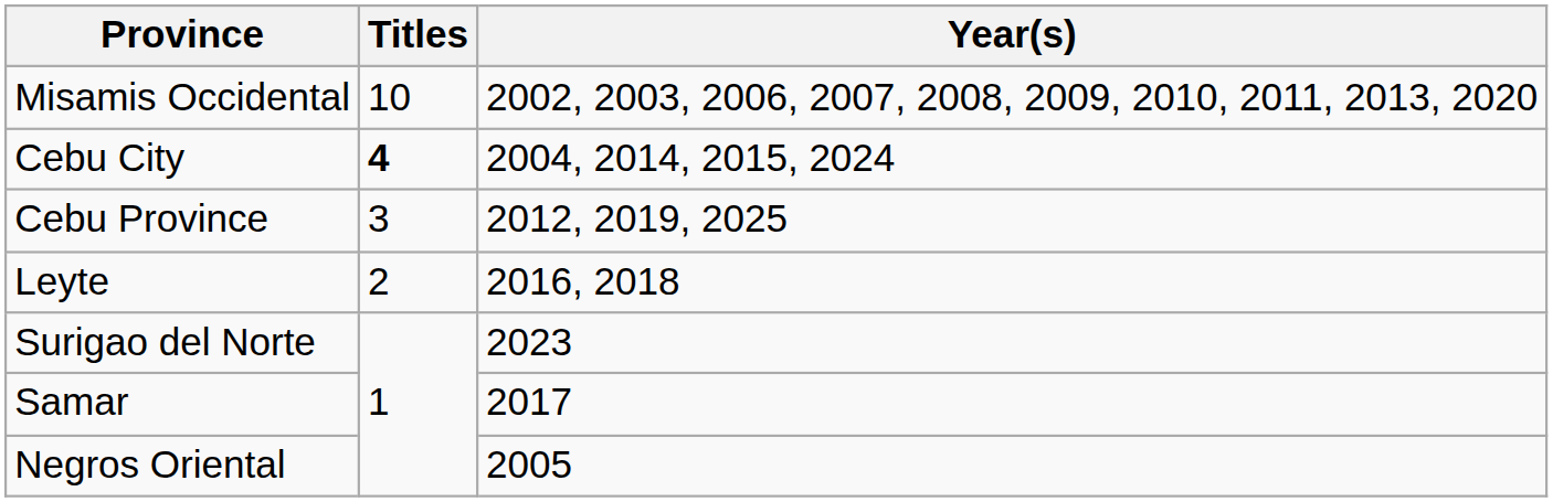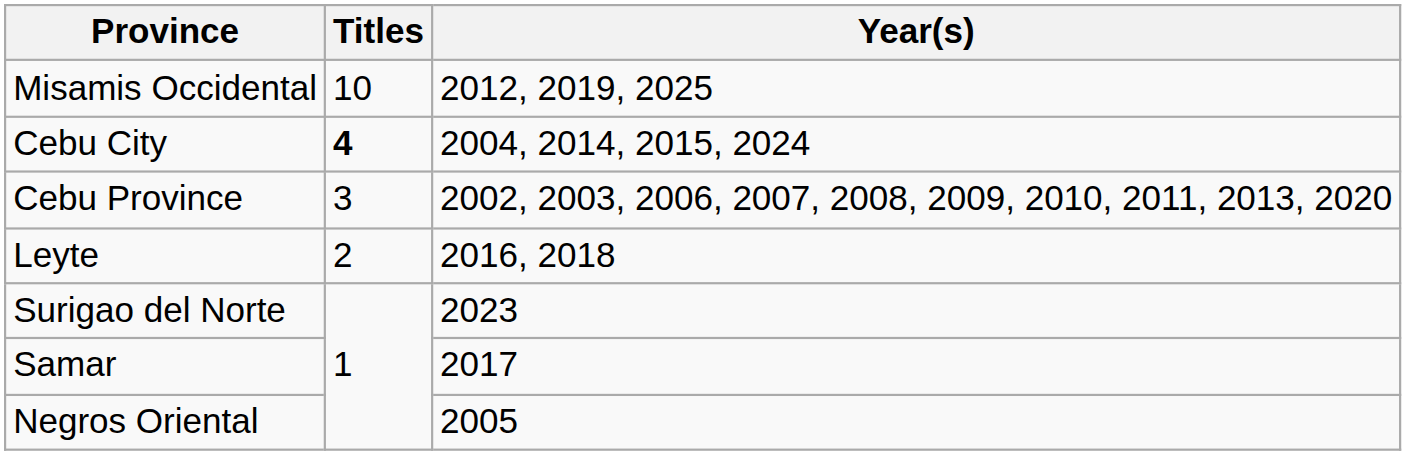 <table class="wikitable sortable">
 <tr>
 <th>Province</th>
 <th>Titles</th>
 <th>Year(s)</th>
 </tr>
 <tr>
 <td>Misamis Occidental</td>
 <td>10</td>
-<td>2002, 2003, 2006, 2007, 2008, 2009, 2010, 2011, 2013, 2020</td>
+<td>2012, 2019, 2025</td>
 </tr>
 <tr>
 <td>Cebu City</td>
 <td><strong>4</strong></td>
 <td>2004, 2014, 2015, 2024</td>
 </tr>
 <tr>
 <td>Cebu Province</td>
 <td>3</td>
-<td>2012, 2019, 2025</td>
+<td>2002, 2003, 2006, 2007, 2008, 2009, 2010, 2011, 2013, 2020</td>
 </tr>
 <tr>
 <td>Leyte</td>
 <td>2</td>
 <td>2016, 2018</td>
 </tr>
 <tr>
 <td>Surigao del Norte</td>
 <td rowspan="3">1</td>
 <td>2023</td>
 </tr>
 <tr>
 <td>Samar</td>
 <td>2017</td>
 </tr>
 <tr>
 <td>Negros Oriental</td>
 <td>2005</td>
 </tr>
 </table>
